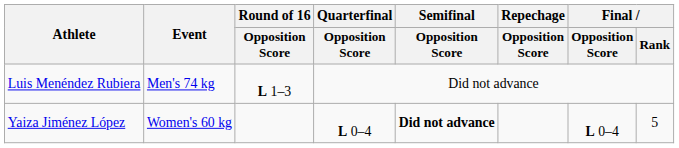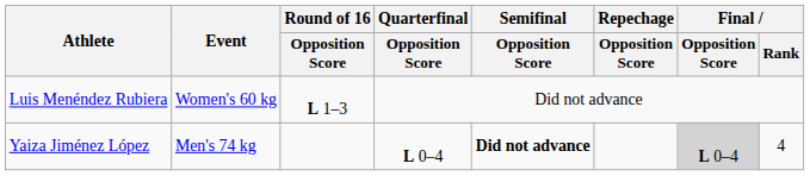 <table class="wikitable" style="font-size:90%">
 <tr>
 <th rowspan="2">Athlete</th>
 <th rowspan="2">Event</th>
 <th>Round of 16</th>
 <th>Quarterfinal</th>
 <th>Semifinal</th>
 <th>Repechage</th>
 <th colspan=2>Final / </th>
 </tr>
 <tr style="font-size:95%">
 <th>Opposition <br> Score</th>
 <th>Opposition <br> Score</th>
 <th>Opposition <br> Score</th>
 <th>Opposition <br> Score</th>
 <th>Opposition <br> Score</th>
 <th>Rank</th>
 </tr>
 <tr align=center>
 <td align=left><a href='#'>Luis Menéndez Rubiera</a></td>
-<td align=left><a href='#'>Men's 74 kg</a></td>
+<td align=left><a href='#'>Women's 60 kg</a></td>
 <td><br><strong>L</strong> 1–3</td>
 <td colspan=5>Did not advance</td>
 </tr>
 <tr align=center>
 <td align=left><a href='#'>Yaiza Jiménez López</a></td>
-<td align=left><a href='#'>Women's 60 kg</a></td>
+<td align=left><a href='#'>Men's 74 kg</a></td>
 <td></td>
 <td><br><strong>L</strong> 0–4</td>
 <td><strong>Did not advance</strong></td>
 <td></td>
-<td><br><strong>L</strong> 0–4</td>
-<td>5</td>
+<td style="background: lightgrey;"><br><strong>L</strong> 0–4</td>
+<td>4</td>
 </tr>
 </table>
